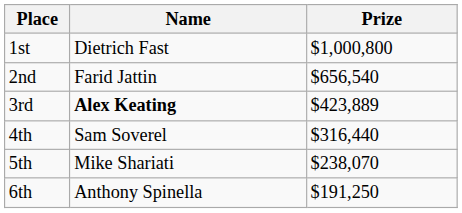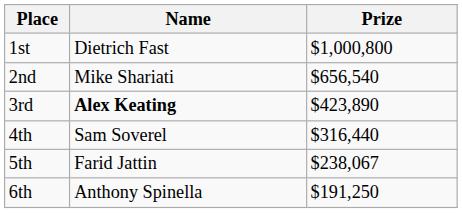 <table class="wikitable">
 <tr>
 <th style="width:50px;">Place</th>
 <th style="width:200px;">Name</th>
 <th style="width:125px;">Prize</th>
 </tr>
 <tr>
 <td>1st</td>
 <td> Dietrich Fast</td>
 <td>$1,000,800</td>
 </tr>
 <tr>
 <td>2nd</td>
-<td> Farid Jattin</td>
+<td> Mike Shariati</td>
 <td>$656,540</td>
 </tr>
 <tr>
 <td>3rd</td>
 <td><strong> Alex Keating</strong></td>
-<td>$423,889</td>
+<td>$423,890</td>
 </tr>
 <tr>
 <td>4th</td>
 <td> Sam Soverel</td>
 <td>$316,440</td>
 </tr>
 <tr>
 <td>5th</td>
-<td> Mike Shariati</td>
-<td>$238,070</td>
+<td> Farid Jattin</td>
+<td>$238,067</td>
 </tr>
 <tr>
 <td>6th</td>
 <td> Anthony Spinella</td>
 <td>$191,250</td>
 </tr>
 </table>
